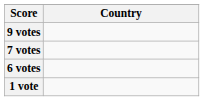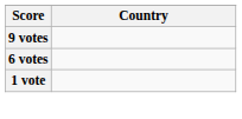 <table class="wikitable">
 <tr>
 </tr>
 <tr>
 <th scope="col" width="20%">Score</th>
 <th scope="col">Country</th>
 </tr>
 <tr>
 <th scope="row">9 votes</th>
 <td></td>
 </tr>
 <tr>
-<th scope="row">7 votes</th>
-<td></td>
-</tr>
-<tr>
 <th scope="row">6 votes</th>
 <td></td>
 </tr>
 <tr>
 <th scope="row">1 vote</th>
 <td></td>
 </tr>
 </table>
